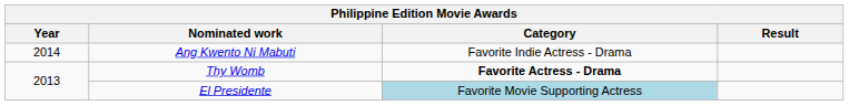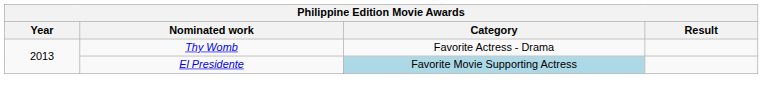 <table width="70%" class="wikitable sortable">
 <tr>
 <th colspan="4" align="center"><strong>Philippine Edition Movie Awards</strong></th>
 </tr>
 <tr>
 <th width="10%">Year</th>
 <th width="35%">Nominated work</th>
 <th width="40%">Category</th>
 <th width="15%">Result</th>
 </tr>
 <tr>
-<td align="center">2014</td>
-<td align="center"><em><a href='#'>Ang Kwento Ni Mabuti</a></em></td>
-<td align="center">Favorite Indie Actress - Drama</td>
-<td></td>
-</tr>
-<tr>
 <td align="center" rowspan=2>2013</td>
 <td align="center"><em><a href='#'>Thy Womb</a></em></td>
-<td align="center"><strong>Favorite Actress - Drama</strong></td>
+<td align="center">Favorite Actress - Drama</td>
 <td></td>
 </tr>
 <tr>
 <td align="center"><em><a href='#'>El Presidente</a></em></td>
 <td align="center" style="background: lightblue;">Favorite Movie Supporting Actress</td>
 <td></td>
 </tr>
 </table>
